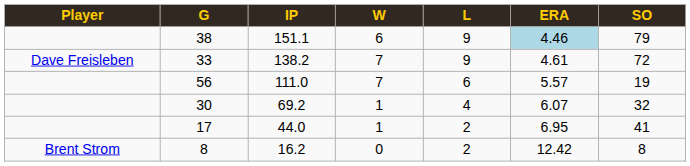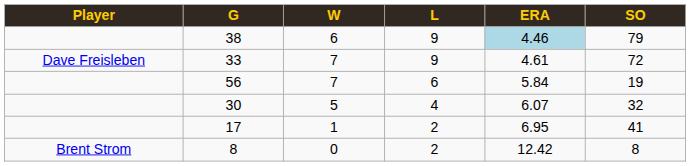 <table class="wikitable sortable">
 <tr>
 <th style="background:#312821; color:#FFCC00" width="16%">Player</th>
 <th style="background:#312821; color:#FFCC00" width="9%">G</th>
-<th style="background:#312821; color:#FFCC00" width="9%">IP</th>
 <th style="background:#312821; color:#FFCC00" width="9%">W</th>
 <th style="background:#312821; color:#FFCC00" width="9%">L</th>
 <th style="background:#312821; color:#FFCC00" width="9%">ERA</th>
 <th style="background:#312821; color:#FFCC00" width="9%">SO</th>
 </tr>
 <tr align="center">
 <td></td>
 <td>38</td>
-<td>151.1</td>
 <td>6</td>
 <td>9</td>
 <td style="background: lightblue;">4.46</td>
 <td>79</td>
 </tr>
 <tr align="center">
 <td><a href='#'>Dave Freisleben</a></td>
 <td>33</td>
-<td>138.2</td>
 <td>7</td>
 <td>9</td>
 <td>4.61</td>
 <td>72</td>
 </tr>
 <tr align=center>
 <td></td>
 <td>56</td>
-<td>111.0</td>
 <td>7</td>
 <td>6</td>
-<td>5.57</td>
+<td>5.84</td>
 <td>19</td>
 </tr>
 <tr align="center">
 <td></td>
 <td>30</td>
-<td>69.2</td>
-<td>1</td>
+<td>5</td>
 <td>4</td>
 <td>6.07</td>
 <td>32</td>
 </tr>
 <tr align="center">
 <td></td>
 <td>17</td>
-<td>44.0</td>
 <td>1</td>
 <td>2</td>
 <td>6.95</td>
 <td>41</td>
 </tr>
 <tr align="center">
 <td><a href='#'>Brent Strom</a></td>
 <td>8</td>
-<td>16.2</td>
 <td>0</td>
 <td>2</td>
 <td>12.42</td>
 <td>8</td>
 </tr>
 </table>
